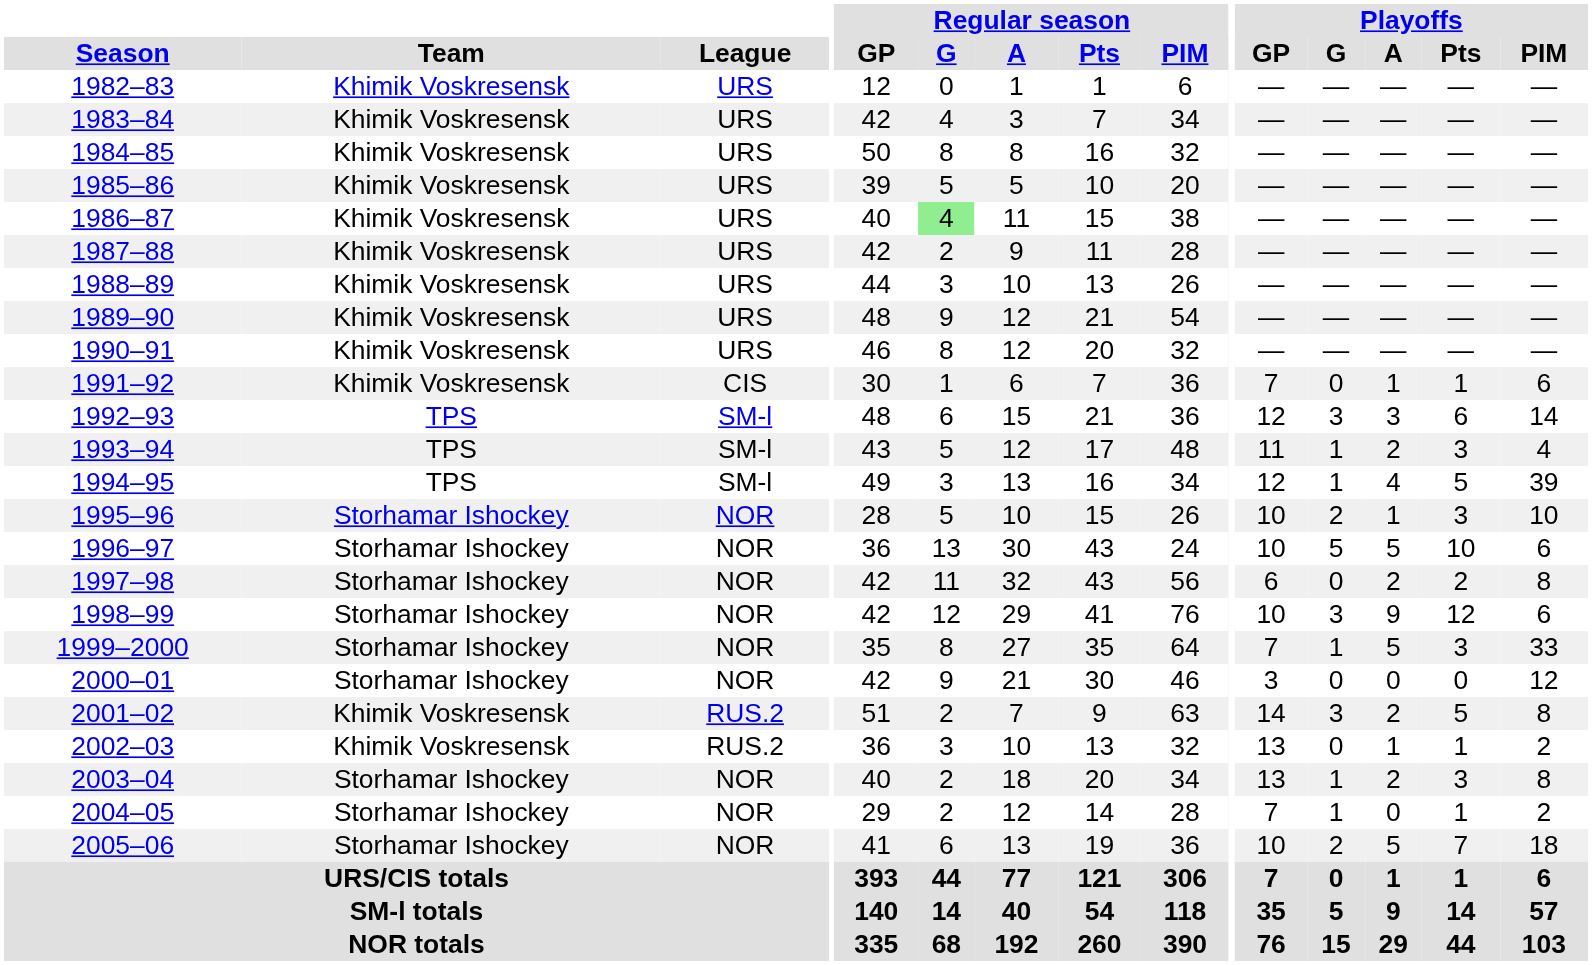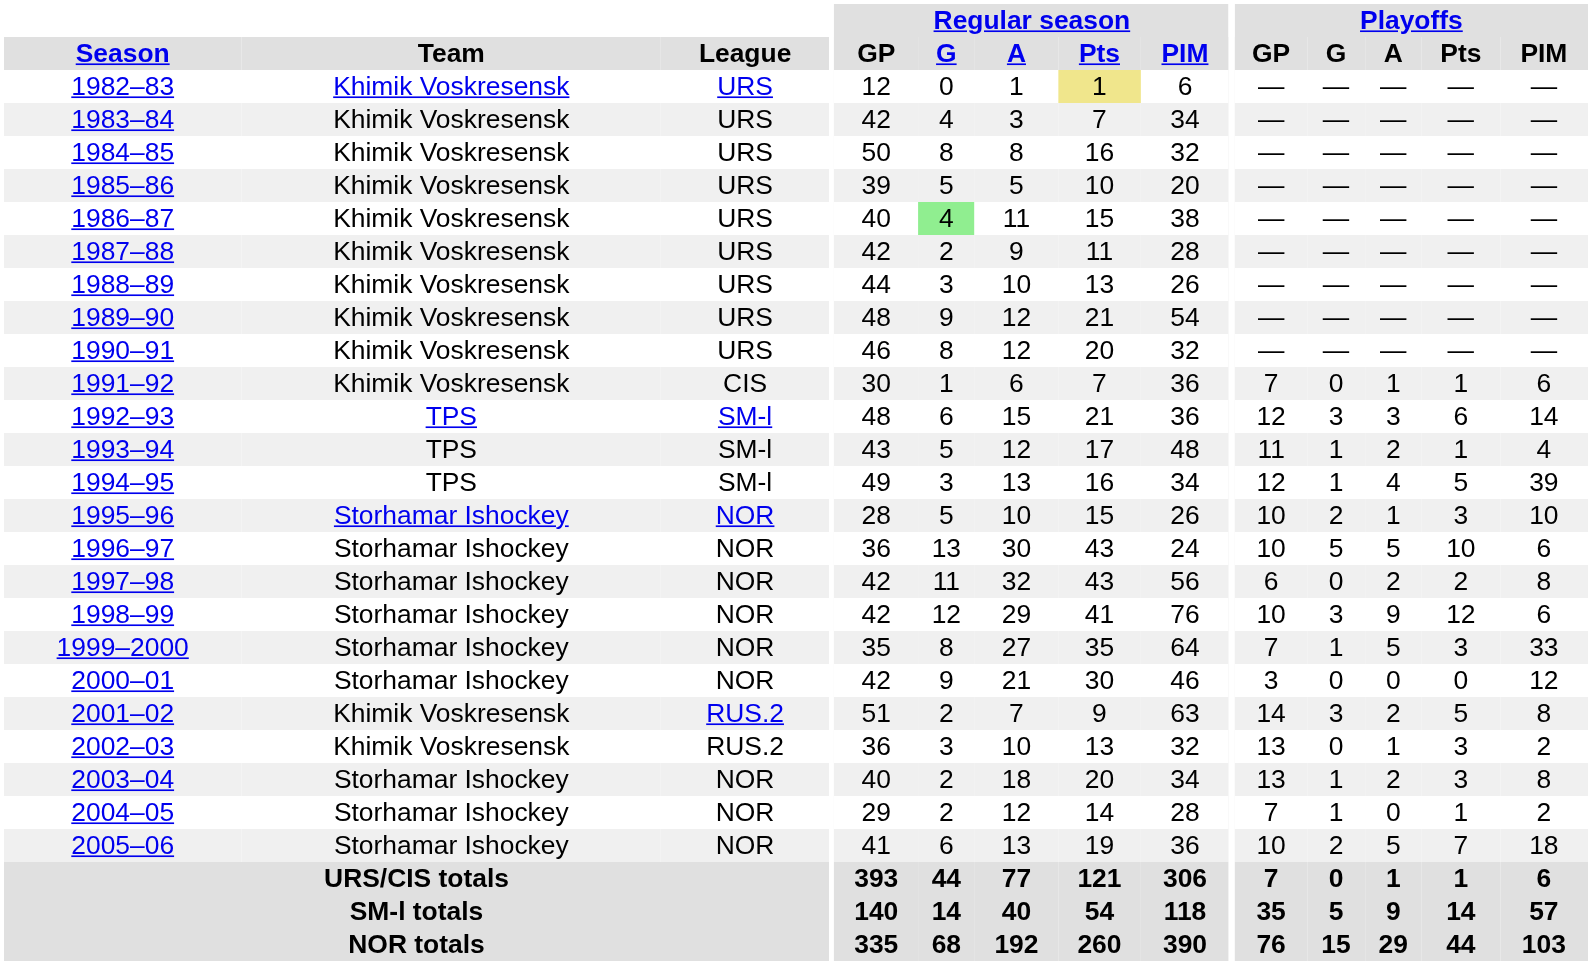 <table border="0" cellpadding="1" cellspacing="0" style="text-align:center; width:60em">
 <tr bgcolor="#e0e0e0">
 <th colspan="3" bgcolor="#ffffff"></th>
 <th rowspan="99" bgcolor="#ffffff"></th>
 <th colspan="5"><a href='#'>Regular season</a></th>
 <th rowspan="99" bgcolor="#ffffff"></th>
 <th colspan="5"><a href='#'>Playoffs</a></th>
 </tr>
 <tr bgcolor="#e0e0e0">
 <th><a href='#'>Season</a></th>
 <th>Team</th>
 <th>League</th>
 <th>GP</th>
 <th><a href='#'>G</a></th>
 <th><a href='#'>A</a></th>
 <th><a href='#'>Pts</a></th>
 <th><a href='#'>PIM</a></th>
 <th>GP</th>
 <th>G</th>
 <th>A</th>
 <th>Pts</th>
 <th>PIM</th>
 </tr>
 <tr>
 <td><a href='#'>1982–83</a></td>
 <td><a href='#'>Khimik Voskresensk</a></td>
 <td><a href='#'>URS</a></td>
 <td>12</td>
 <td>0</td>
 <td>1</td>
-<td>1</td>
+<td style="background: khaki;">1</td>
 <td>6</td>
 <td>—</td>
 <td>—</td>
 <td>—</td>
 <td>—</td>
 <td>—</td>
 </tr>
 <tr bgcolor="#f0f0f0">
 <td><a href='#'>1983–84</a></td>
 <td>Khimik Voskresensk</td>
 <td>URS</td>
 <td>42</td>
 <td>4</td>
 <td>3</td>
 <td>7</td>
 <td>34</td>
 <td>—</td>
 <td>—</td>
 <td>—</td>
 <td>—</td>
 <td>—</td>
 </tr>
 <tr>
 <td><a href='#'>1984–85</a></td>
 <td>Khimik Voskresensk</td>
 <td>URS</td>
 <td>50</td>
 <td>8</td>
 <td>8</td>
 <td>16</td>
 <td>32</td>
 <td>—</td>
 <td>—</td>
 <td>—</td>
 <td>—</td>
 <td>—</td>
 </tr>
 <tr bgcolor="#f0f0f0">
 <td><a href='#'>1985–86</a></td>
 <td>Khimik Voskresensk</td>
 <td>URS</td>
 <td>39</td>
 <td>5</td>
 <td>5</td>
 <td>10</td>
 <td>20</td>
 <td>—</td>
 <td>—</td>
 <td>—</td>
 <td>—</td>
 <td>—</td>
 </tr>
 <tr>
 <td><a href='#'>1986–87</a></td>
 <td>Khimik Voskresensk</td>
 <td>URS</td>
 <td>40</td>
 <td style="background: lightgreen;">4</td>
 <td>11</td>
 <td>15</td>
 <td>38</td>
 <td>—</td>
 <td>—</td>
 <td>—</td>
 <td>—</td>
 <td>—</td>
 </tr>
 <tr bgcolor="#f0f0f0">
 <td><a href='#'>1987–88</a></td>
 <td>Khimik Voskresensk</td>
 <td>URS</td>
 <td>42</td>
 <td>2</td>
 <td>9</td>
 <td>11</td>
 <td>28</td>
 <td>—</td>
 <td>—</td>
 <td>—</td>
 <td>—</td>
 <td>—</td>
 </tr>
 <tr>
 <td><a href='#'>1988–89</a></td>
 <td>Khimik Voskresensk</td>
 <td>URS</td>
 <td>44</td>
 <td>3</td>
 <td>10</td>
 <td>13</td>
 <td>26</td>
 <td>—</td>
 <td>—</td>
 <td>—</td>
 <td>—</td>
 <td>—</td>
 </tr>
 <tr bgcolor="#f0f0f0">
 <td><a href='#'>1989–90</a></td>
 <td>Khimik Voskresensk</td>
 <td>URS</td>
 <td>48</td>
 <td>9</td>
 <td>12</td>
 <td>21</td>
 <td>54</td>
 <td>—</td>
 <td>—</td>
 <td>—</td>
 <td>—</td>
 <td>—</td>
 </tr>
 <tr>
 <td><a href='#'>1990–91</a></td>
 <td>Khimik Voskresensk</td>
 <td>URS</td>
 <td>46</td>
 <td>8</td>
 <td>12</td>
 <td>20</td>
 <td>32</td>
 <td>—</td>
 <td>—</td>
 <td>—</td>
 <td>—</td>
 <td>—</td>
 </tr>
 <tr bgcolor="#f0f0f0">
 <td><a href='#'>1991–92</a></td>
 <td>Khimik Voskresensk</td>
 <td>CIS</td>
 <td>30</td>
 <td>1</td>
 <td>6</td>
 <td>7</td>
 <td>36</td>
 <td>7</td>
 <td>0</td>
 <td>1</td>
 <td>1</td>
 <td>6</td>
 </tr>
 <tr>
 <td><a href='#'>1992–93</a></td>
 <td><a href='#'>TPS</a></td>
 <td><a href='#'>SM-l</a></td>
 <td>48</td>
 <td>6</td>
 <td>15</td>
 <td>21</td>
 <td>36</td>
 <td>12</td>
 <td>3</td>
 <td>3</td>
 <td>6</td>
 <td>14</td>
 </tr>
 <tr bgcolor="#f0f0f0">
 <td><a href='#'>1993–94</a></td>
 <td>TPS</td>
 <td>SM-l</td>
 <td>43</td>
 <td>5</td>
 <td>12</td>
 <td>17</td>
 <td>48</td>
 <td>11</td>
 <td>1</td>
 <td>2</td>
-<td>3</td>
+<td>1</td>
 <td>4</td>
 </tr>
 <tr>
 <td><a href='#'>1994–95</a></td>
 <td>TPS</td>
 <td>SM-l</td>
 <td>49</td>
 <td>3</td>
 <td>13</td>
 <td>16</td>
 <td>34</td>
 <td>12</td>
 <td>1</td>
 <td>4</td>
 <td>5</td>
 <td>39</td>
 </tr>
 <tr bgcolor="#f0f0f0">
 <td><a href='#'>1995–96</a></td>
 <td><a href='#'>Storhamar Ishockey</a></td>
 <td><a href='#'>NOR</a></td>
 <td>28</td>
 <td>5</td>
 <td>10</td>
 <td>15</td>
 <td>26</td>
 <td>10</td>
 <td>2</td>
 <td>1</td>
 <td>3</td>
 <td>10</td>
 </tr>
 <tr>
 <td><a href='#'>1996–97</a></td>
 <td>Storhamar Ishockey</td>
 <td>NOR</td>
 <td>36</td>
 <td>13</td>
 <td>30</td>
 <td>43</td>
 <td>24</td>
 <td>10</td>
 <td>5</td>
 <td>5</td>
 <td>10</td>
 <td>6</td>
 </tr>
 <tr bgcolor="#f0f0f0">
 <td><a href='#'>1997–98</a></td>
 <td>Storhamar Ishockey</td>
 <td>NOR</td>
 <td>42</td>
 <td>11</td>
 <td>32</td>
 <td>43</td>
 <td>56</td>
 <td>6</td>
 <td>0</td>
 <td>2</td>
 <td>2</td>
 <td>8</td>
 </tr>
 <tr>
 <td><a href='#'>1998–99</a></td>
 <td>Storhamar Ishockey</td>
 <td>NOR</td>
 <td>42</td>
 <td>12</td>
 <td>29</td>
 <td>41</td>
 <td>76</td>
 <td>10</td>
 <td>3</td>
 <td>9</td>
 <td>12</td>
 <td>6</td>
 </tr>
 <tr bgcolor="#f0f0f0">
 <td><a href='#'>1999–2000</a></td>
 <td>Storhamar Ishockey</td>
 <td>NOR</td>
 <td>35</td>
 <td>8</td>
 <td>27</td>
 <td>35</td>
 <td>64</td>
 <td>7</td>
 <td>1</td>
 <td>5</td>
 <td>3</td>
 <td>33</td>
 </tr>
 <tr>
 <td><a href='#'>2000–01</a></td>
 <td>Storhamar Ishockey</td>
 <td>NOR</td>
 <td>42</td>
 <td>9</td>
 <td>21</td>
 <td>30</td>
 <td>46</td>
 <td>3</td>
 <td>0</td>
 <td>0</td>
 <td>0</td>
 <td>12</td>
 </tr>
 <tr bgcolor="#f0f0f0">
 <td><a href='#'>2001–02</a></td>
 <td>Khimik Voskresensk</td>
 <td><a href='#'>RUS.2</a></td>
 <td>51</td>
 <td>2</td>
 <td>7</td>
 <td>9</td>
 <td>63</td>
 <td>14</td>
 <td>3</td>
 <td>2</td>
 <td>5</td>
 <td>8</td>
 </tr>
 <tr>
 <td><a href='#'>2002–03</a></td>
 <td>Khimik Voskresensk</td>
 <td>RUS.2</td>
 <td>36</td>
 <td>3</td>
 <td>10</td>
 <td>13</td>
 <td>32</td>
 <td>13</td>
 <td>0</td>
 <td>1</td>
-<td>1</td>
+<td>3</td>
 <td>2</td>
 </tr>
 <tr bgcolor="#f0f0f0">
 <td><a href='#'>2003–04</a></td>
 <td>Storhamar Ishockey</td>
 <td>NOR</td>
 <td>40</td>
 <td>2</td>
 <td>18</td>
 <td>20</td>
 <td>34</td>
 <td>13</td>
 <td>1</td>
 <td>2</td>
 <td>3</td>
 <td>8</td>
 </tr>
 <tr>
 <td><a href='#'>2004–05</a></td>
 <td>Storhamar Ishockey</td>
 <td>NOR</td>
 <td>29</td>
 <td>2</td>
 <td>12</td>
 <td>14</td>
 <td>28</td>
 <td>7</td>
 <td>1</td>
 <td>0</td>
 <td>1</td>
 <td>2</td>
 </tr>
 <tr bgcolor="#f0f0f0">
 <td><a href='#'>2005–06</a></td>
 <td>Storhamar Ishockey</td>
 <td>NOR</td>
 <td>41</td>
 <td>6</td>
 <td>13</td>
 <td>19</td>
 <td>36</td>
 <td>10</td>
 <td>2</td>
 <td>5</td>
 <td>7</td>
 <td>18</td>
 </tr>
 <tr bgcolor="#e0e0e0">
 <th colspan="3">URS/CIS totals</th>
 <th>393</th>
 <th>44</th>
 <th>77</th>
 <th>121</th>
 <th>306</th>
 <th>7</th>
 <th>0</th>
 <th>1</th>
 <th>1</th>
 <th>6</th>
 </tr>
 <tr bgcolor="#e0e0e0">
 <th colspan="3">SM-l totals</th>
 <th>140</th>
 <th>14</th>
 <th>40</th>
 <th>54</th>
 <th>118</th>
 <th>35</th>
 <th>5</th>
 <th>9</th>
 <th>14</th>
 <th>57</th>
 </tr>
 <tr bgcolor="#e0e0e0">
 <th colspan="3">NOR totals</th>
 <th>335</th>
 <th>68</th>
 <th>192</th>
 <th>260</th>
 <th>390</th>
 <th>76</th>
 <th>15</th>
 <th>29</th>
 <th>44</th>
 <th>103</th>
 </tr>
 </table>
